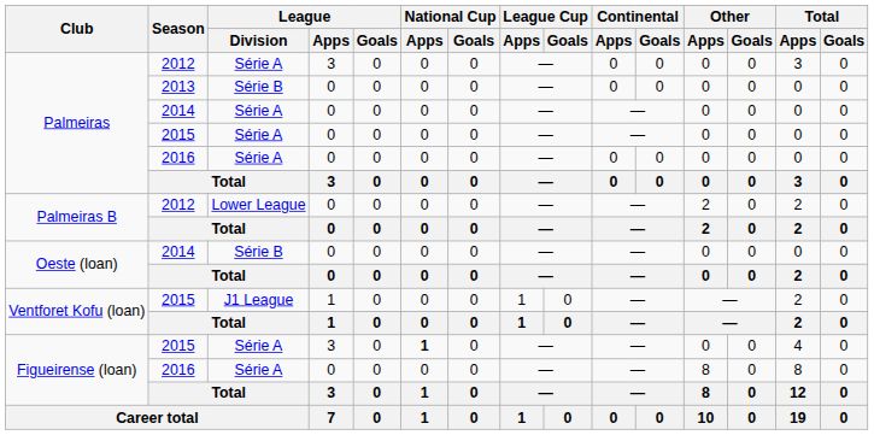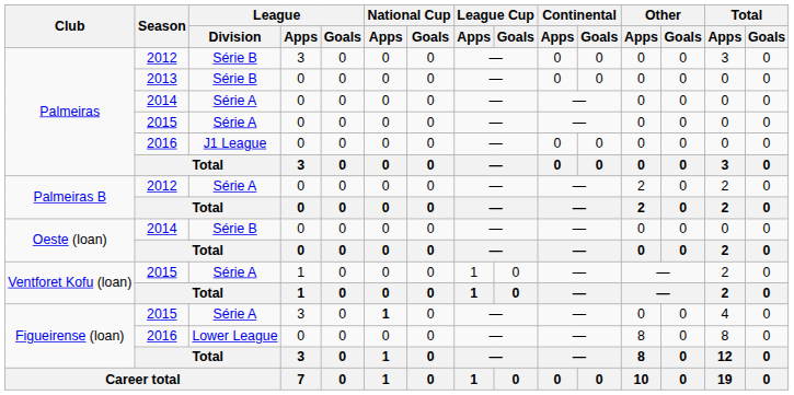 <table class="wikitable" style="text-align:center">
 <tr>
 <th rowspan="2">Club</th>
 <th rowspan="2">Season</th>
 <th colspan="3">League</th>
 <th colspan="2">National Cup</th>
 <th colspan="2">League Cup</th>
 <th colspan="2">Continental</th>
 <th colspan="2">Other</th>
 <th colspan="2">Total</th>
 </tr>
 <tr>
 <th>Division</th>
 <th>Apps</th>
 <th>Goals</th>
 <th>Apps</th>
 <th>Goals</th>
 <th>Apps</th>
 <th>Goals</th>
 <th>Apps</th>
 <th>Goals</th>
 <th>Apps</th>
 <th>Goals</th>
 <th>Apps</th>
 <th>Goals</th>
 </tr>
 <tr>
 <td rowspan="6"><a href='#'>Palmeiras</a></td>
 <td><a href='#'>2012</a></td>
-<td><a href='#'>Série A</a></td>
+<td><a href='#'>Série B</a></td>
 <td>3</td>
 <td>0</td>
 <td>0</td>
 <td>0</td>
 <td colspan="2">—</td>
 <td>0</td>
 <td>0</td>
 <td>0</td>
 <td>0</td>
 <td>3</td>
 <td>0</td>
 </tr>
 <tr>
 <td><a href='#'>2013</a></td>
 <td><a href='#'>Série B</a></td>
 <td>0</td>
 <td>0</td>
 <td>0</td>
 <td>0</td>
 <td colspan="2">—</td>
 <td>0</td>
 <td>0</td>
 <td>0</td>
 <td>0</td>
 <td>0</td>
 <td>0</td>
 </tr>
 <tr>
 <td><a href='#'>2014</a></td>
 <td><a href='#'>Série A</a></td>
 <td>0</td>
 <td>0</td>
 <td>0</td>
 <td>0</td>
 <td colspan="2">—</td>
 <td colspan="2">—</td>
 <td>0</td>
 <td>0</td>
 <td>0</td>
 <td>0</td>
 </tr>
 <tr>
 <td><a href='#'>2015</a></td>
 <td><a href='#'>Série A</a></td>
 <td>0</td>
 <td>0</td>
 <td>0</td>
 <td>0</td>
 <td colspan="2">—</td>
 <td colspan="2">—</td>
 <td>0</td>
 <td>0</td>
 <td>0</td>
 <td>0</td>
 </tr>
 <tr>
 <td><a href='#'>2016</a></td>
-<td><a href='#'>Série A</a></td>
+<td><a href='#'>J1 League</a></td>
 <td>0</td>
 <td>0</td>
 <td>0</td>
 <td>0</td>
 <td colspan="2">—</td>
 <td>0</td>
 <td>0</td>
 <td>0</td>
 <td>0</td>
 <td>0</td>
 <td>0</td>
 </tr>
 <tr>
 <th colspan="2">Total</th>
 <th>3</th>
 <th>0</th>
 <th>0</th>
 <th>0</th>
 <th colspan="2">—</th>
 <th>0</th>
 <th>0</th>
 <th>0</th>
 <th>0</th>
 <th>3</th>
 <th>0</th>
 </tr>
 <tr>
 <td rowspan="2"><a href='#'>Palmeiras B</a></td>
 <td><a href='#'>2012</a></td>
-<td><a href='#'>Lower League</a></td>
+<td><a href='#'>Série A</a></td>
 <td>0</td>
 <td>0</td>
 <td>0</td>
 <td>0</td>
 <td colspan="2">—</td>
 <td colspan="2">—</td>
 <td>2</td>
 <td>0</td>
 <td>2</td>
 <td>0</td>
 </tr>
 <tr>
 <th colspan="2">Total</th>
 <th>0</th>
 <th>0</th>
 <th>0</th>
 <th>0</th>
 <th colspan="2">—</th>
 <th colspan="2">—</th>
 <th>2</th>
 <th>0</th>
 <th>2</th>
 <th>0</th>
 </tr>
 <tr>
 <td rowspan="2"><a href='#'>Oeste</a> (loan)</td>
 <td><a href='#'>2014</a></td>
 <td><a href='#'>Série B</a></td>
 <td>0</td>
 <td>0</td>
 <td>0</td>
 <td>0</td>
 <td colspan="2">—</td>
 <td colspan="2">—</td>
 <td>0</td>
 <td>0</td>
 <td>0</td>
 <td>0</td>
 </tr>
 <tr>
 <th colspan="2">Total</th>
 <th>0</th>
 <th>0</th>
 <th>0</th>
 <th>0</th>
 <th colspan="2">—</th>
 <th colspan="2">—</th>
 <th>0</th>
 <th>0</th>
 <th>2</th>
 <th>0</th>
 </tr>
 <tr>
 <td rowspan="2"><a href='#'>Ventforet Kofu</a> (loan)</td>
 <td><a href='#'>2015</a></td>
-<td><a href='#'>J1 League</a></td>
+<td><a href='#'>Série A</a></td>
 <td>1</td>
 <td>0</td>
 <td>0</td>
 <td>0</td>
 <td>1</td>
 <td>0</td>
 <td colspan="2">—</td>
 <td colspan="2">—</td>
 <td>2</td>
 <td>0</td>
 </tr>
 <tr>
 <th colspan="2">Total</th>
 <th>1</th>
 <th>0</th>
 <th>0</th>
 <th>0</th>
 <th>1</th>
 <th>0</th>
 <th colspan="2">—</th>
 <th colspan="2">—</th>
 <th>2</th>
 <th>0</th>
 </tr>
 <tr>
 <td rowspan="3"><a href='#'>Figueirense</a> (loan)</td>
 <td><a href='#'>2015</a></td>
 <td><a href='#'>Série A</a></td>
 <td>3</td>
 <td>0</td>
 <td><strong>1</strong></td>
 <td>0</td>
 <td colspan="2">—</td>
 <td colspan="2">—</td>
 <td>0</td>
 <td>0</td>
 <td>4</td>
 <td>0</td>
 </tr>
 <tr>
 <td><a href='#'>2016</a></td>
-<td><a href='#'>Série A</a></td>
+<td><a href='#'>Lower League</a></td>
 <td>0</td>
 <td>0</td>
 <td>0</td>
 <td>0</td>
 <td colspan="2">—</td>
 <td colspan="2">—</td>
 <td>8</td>
 <td>0</td>
 <td>8</td>
 <td>0</td>
 </tr>
 <tr>
 <th colspan="2">Total</th>
 <th>3</th>
 <th>0</th>
 <th>1</th>
 <th>0</th>
 <th colspan="2">—</th>
 <th colspan="2">—</th>
 <th>8</th>
 <th>0</th>
 <th>12</th>
 <th>0</th>
 </tr>
 <tr>
 <th colspan="3">Career total</th>
 <th>7</th>
 <th>0</th>
 <th>1</th>
 <th>0</th>
 <th>1</th>
 <th>0</th>
 <th>0</th>
 <th>0</th>
 <th>10</th>
 <th>0</th>
 <th>19</th>
 <th>0</th>
 </tr>
 </table>
